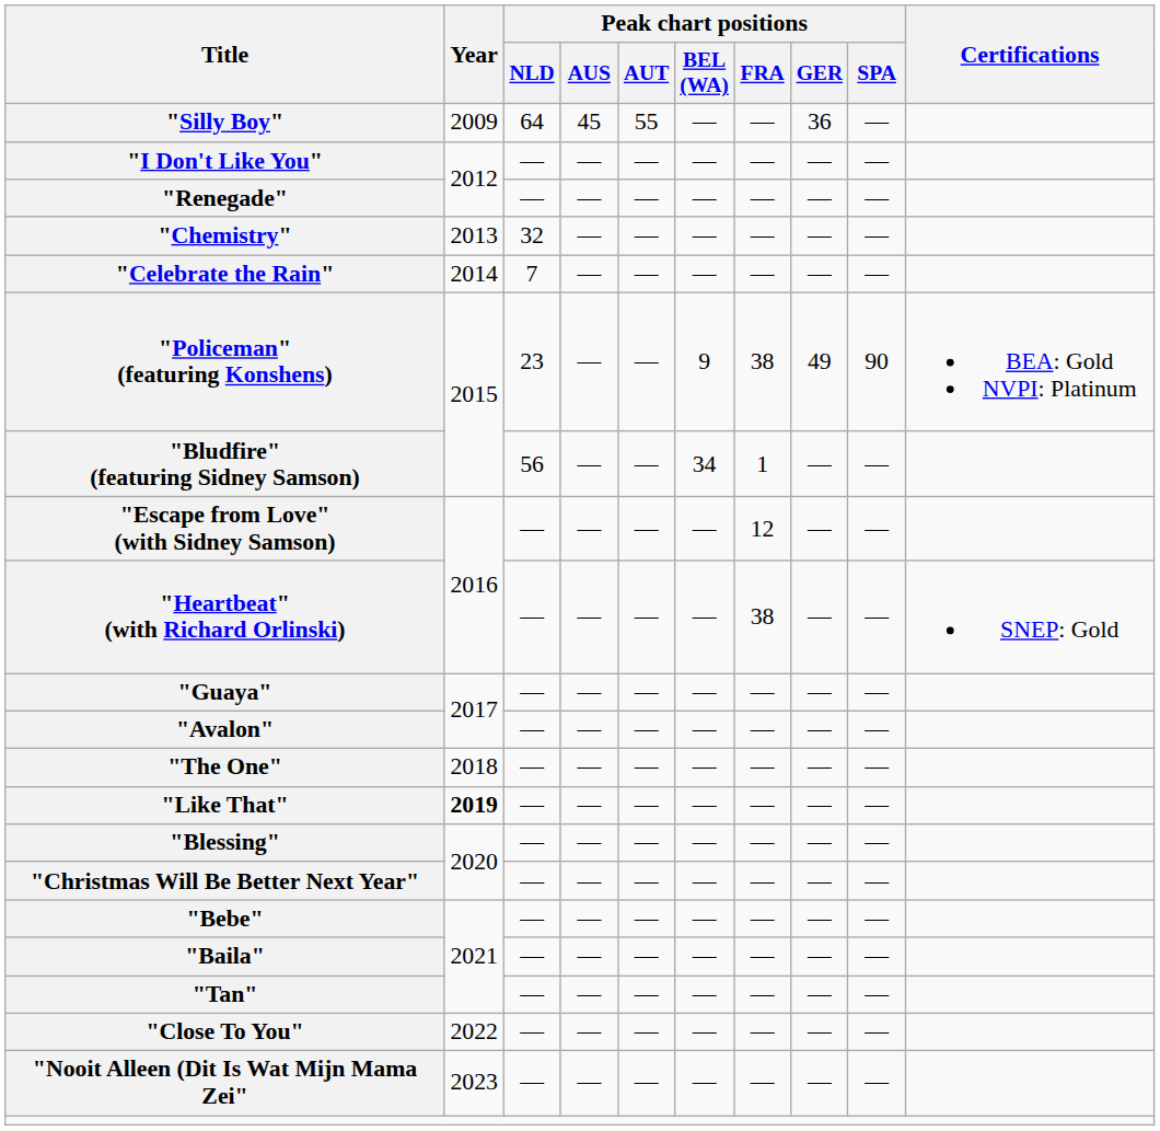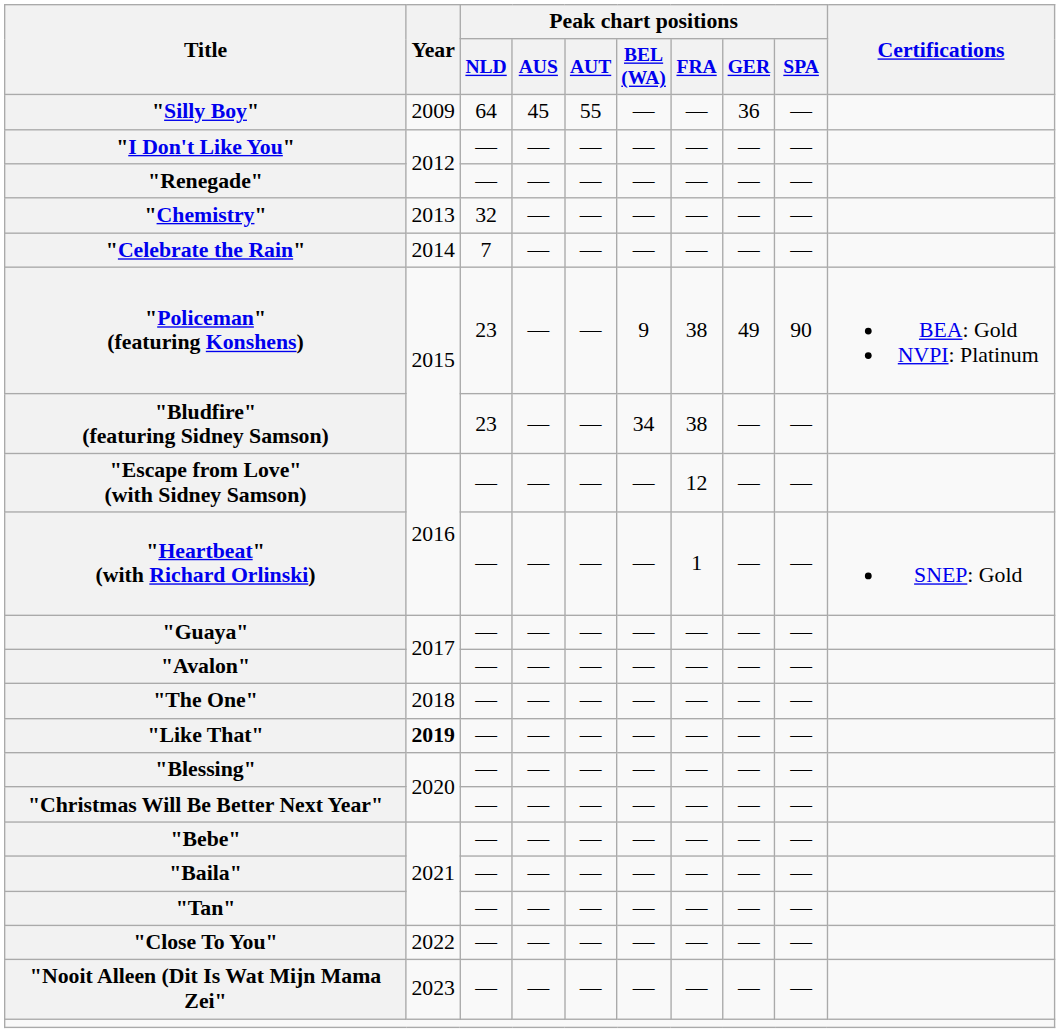 <table class="wikitable plainrowheaders" style="text-align:center;">
 <tr>
 <th scope="col" rowspan="2" style="width:18em;">Title</th>
 <th scope="col" rowspan="2">Year</th>
 <th scope="col" colspan="7">Peak chart positions</th>
 <th scope="col" rowspan="2" style="width:10em;"><a href='#'>Certifications</a></th>
 </tr>
 <tr>
 <th scope="col" style="width:2.2em;font-size:90%;"><a href='#'>NLD</a><br></th>
 <th scope="col" style="width:2.2em;font-size:90%;"><a href='#'>AUS</a><br></th>
 <th scope="col" style="width:2.2em;font-size:90%;"><a href='#'>AUT</a><br></th>
 <th scope="col" style="width:2.2em;font-size:90%;"><a href='#'>BEL<br>(WA)</a><br></th>
 <th scope="col" style="width:2.2em;font-size:90%;"><a href='#'>FRA</a><br></th>
 <th scope="col" style="width:2.2em;font-size:90%;"><a href='#'>GER</a><br></th>
 <th scope="col" style="width:2.2em;font-size:90%;"><a href='#'>SPA</a><br></th>
 </tr>
 <tr>
 <th scope="row">"<a href='#'>Silly Boy</a>"</th>
 <td>2009</td>
 <td>64</td>
 <td>45</td>
 <td>55</td>
 <td>—</td>
 <td>—</td>
 <td>36</td>
 <td>—</td>
 <td></td>
 </tr>
 <tr>
 <th scope="row">"<a href='#'>I Don't Like You</a>"</th>
 <td rowspan="2">2012</td>
 <td>—</td>
 <td>—</td>
 <td>—</td>
 <td>—</td>
 <td>—</td>
 <td>—</td>
 <td>—</td>
 <td></td>
 </tr>
 <tr>
 <th scope="row">"Renegade"</th>
 <td>—</td>
 <td>—</td>
 <td>—</td>
 <td>—</td>
 <td>—</td>
 <td>—</td>
 <td>—</td>
 <td></td>
 </tr>
 <tr>
 <th scope="row">"<a href='#'>Chemistry</a>"</th>
 <td>2013</td>
 <td>32</td>
 <td>—</td>
 <td>—</td>
 <td>—</td>
 <td>—</td>
 <td>—</td>
 <td>—</td>
 <td></td>
 </tr>
 <tr>
 <th scope="row">"<a href='#'>Celebrate the Rain</a>"</th>
 <td>2014</td>
 <td>7</td>
 <td>—</td>
 <td>—</td>
 <td>—</td>
 <td>—</td>
 <td>—</td>
 <td>—</td>
 <td></td>
 </tr>
 <tr>
 <th scope="row">"<a href='#'>Policeman</a>"<br><span>(featuring <a href='#'>Konshens</a>)</span></th>
 <td rowspan="2">2015</td>
 <td>23</td>
 <td>—</td>
 <td>—</td>
 <td>9</td>
 <td>38</td>
 <td>49</td>
 <td>90</td>
 <td><br><ul><li><a href='#'>BEA</a>: Gold</li><li><a href='#'>NVPI</a>: Platinum</li></ul></td>
 </tr>
 <tr>
 <th scope="row">"Bludfire"<br><span>(featuring Sidney Samson)</span></th>
-<td>56</td>
+<td>23</td>
 <td>—</td>
 <td>—</td>
 <td>34</td>
-<td>1</td>
+<td>38</td>
 <td>—</td>
 <td>—</td>
 <td></td>
 </tr>
 <tr>
 <th scope="row">"Escape from Love"<br><span>(with Sidney Samson)</span></th>
 <td rowspan="2">2016</td>
 <td>—</td>
 <td>—</td>
 <td>—</td>
 <td>—</td>
 <td>12</td>
 <td>—</td>
 <td>—</td>
 <td></td>
 </tr>
 <tr>
 <th scope="row">"<a href='#'>Heartbeat</a>"<br><span>(with <a href='#'>Richard Orlinski</a>)</span></th>
 <td>—</td>
 <td>—</td>
 <td>—</td>
 <td>—</td>
-<td>38</td>
+<td>1</td>
 <td>—</td>
 <td>—</td>
 <td><br><ul><li><a href='#'>SNEP</a>: Gold</li></ul></td>
 </tr>
 <tr>
 <th scope="row">"Guaya"</th>
 <td rowspan="2">2017</td>
 <td>—</td>
 <td>—</td>
 <td>—</td>
 <td>—</td>
 <td>—</td>
 <td>—</td>
 <td>—</td>
 <td></td>
 </tr>
 <tr>
 <th scope="row">"Avalon"</th>
 <td>—</td>
 <td>—</td>
 <td>—</td>
 <td>—</td>
 <td>—</td>
 <td>—</td>
 <td>—</td>
 <td></td>
 </tr>
 <tr>
 <th scope="row">"The One"</th>
 <td scope="row">2018</td>
 <td>—</td>
 <td>—</td>
 <td>—</td>
 <td>—</td>
 <td>—</td>
 <td>—</td>
 <td>—</td>
 <td></td>
 </tr>
 <tr>
 <th scope="row">"Like That"</th>
 <td scope="row"><strong>2019</strong></td>
 <td>—</td>
 <td>—</td>
 <td>—</td>
 <td>—</td>
 <td>—</td>
 <td>—</td>
 <td>—</td>
 <td></td>
 </tr>
 <tr>
 <th scope="row">"Blessing"</th>
 <td rowspan="2">2020</td>
 <td>—</td>
 <td>—</td>
 <td>—</td>
 <td>—</td>
 <td>—</td>
 <td>—</td>
 <td>—</td>
 <td></td>
 </tr>
 <tr>
 <th scope="row">"Christmas Will Be Better Next Year"</th>
 <td>—</td>
 <td>—</td>
 <td>—</td>
 <td>—</td>
 <td>—</td>
 <td>—</td>
 <td>—</td>
 <td></td>
 </tr>
 <tr>
 <th scope="row">"Bebe"</th>
 <td rowspan="3">2021</td>
 <td>—</td>
 <td>—</td>
 <td>—</td>
 <td>—</td>
 <td>—</td>
 <td>—</td>
 <td>—</td>
 <td></td>
 </tr>
 <tr>
 <th scope="row">"Baila"</th>
 <td>—</td>
 <td>—</td>
 <td>—</td>
 <td>—</td>
 <td>—</td>
 <td>—</td>
 <td>—</td>
 <td></td>
 </tr>
 <tr>
 <th scope="row">"Tan"</th>
 <td>—</td>
 <td>—</td>
 <td>—</td>
 <td>—</td>
 <td>—</td>
 <td>—</td>
 <td>—</td>
 <td></td>
 </tr>
 <tr>
 <th scope="row">"Close To You"</th>
 <td rowspan="1">2022</td>
 <td>—</td>
 <td>—</td>
 <td>—</td>
 <td>—</td>
 <td>—</td>
 <td>—</td>
 <td>—</td>
 <td></td>
 </tr>
 <tr>
 <th scope="row">"Nooit Alleen (Dit Is Wat Mijn Mama Zei"</th>
 <td rowspan="1">2023</td>
 <td>—</td>
 <td>—</td>
 <td>—</td>
 <td>—</td>
 <td>—</td>
 <td>—</td>
 <td>—</td>
 <td></td>
 </tr>
 <tr>
 <td colspan="10" style="font-size:90%"></td>
 </tr>
 </table>
